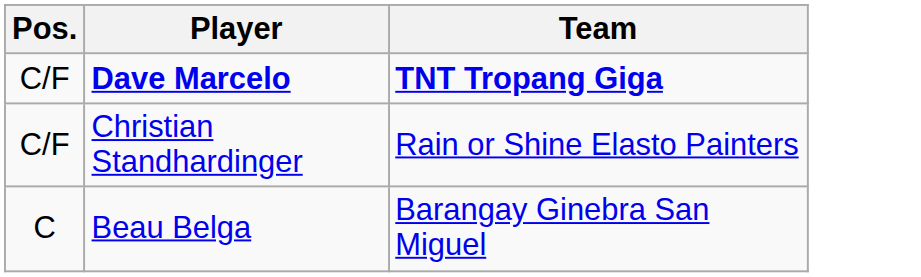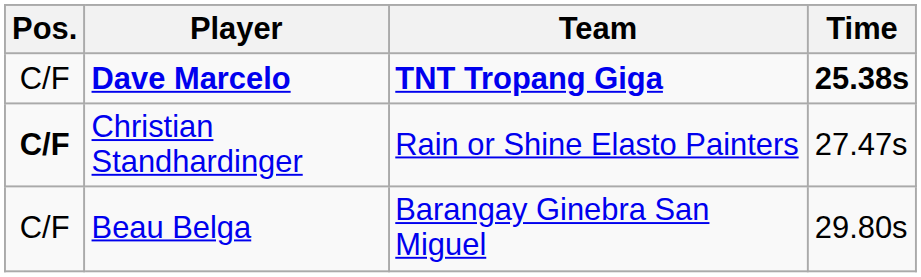 <table class="wikitable">
 <tr>
 <th>Pos.</th>
 <th style="width:150px;">Player</th>
 <th width=210px>Team</th>
+<th>Time</th>
 </tr>
 <tr>
 <td align=center>C/F</td>
 <td><strong><a href='#'>Dave Marcelo</a></strong></td>
 <td><strong><a href='#'>TNT Tropang Giga</a></strong></td>
+<td><strong>25.38s</strong></td>
+</tr>
+<tr>
+<td align=center><strong>C/F</strong></td>
+<td><a href='#'>Christian Standhardinger</a></td>
+<td><a href='#'>Rain or Shine Elasto Painters</a></td>
+<td>27.47s</td>
 </tr>
 <tr>
 <td align=center>C/F</td>
-<td><a href='#'>Christian Standhardinger</a></td>
-<td><a href='#'>Rain or Shine Elasto Painters</a></td>
-</tr>
-<tr>
-<td align=center>C</td>
 <td><a href='#'>Beau Belga</a></td>
 <td><a href='#'>Barangay Ginebra San Miguel</a></td>
+<td>29.80s</td>
 </tr>
 </table>
